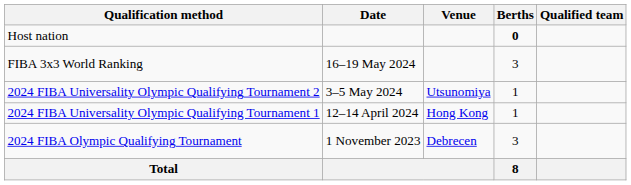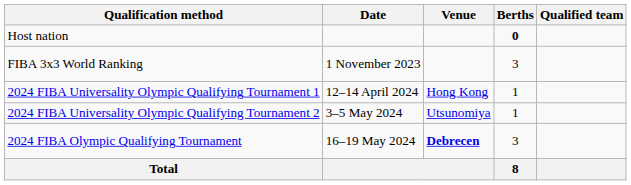 <table class="wikitable">
 <tr>
 <th>Qualification method</th>
 <th>Date</th>
 <th>Venue</th>
 <th>Berths</th>
 <th>Qualified team</th>
 </tr>
 <tr>
 <td>Host nation</td>
 <td></td>
 <td></td>
 <td align=center><strong>0</strong></td>
 <td></td>
 </tr>
 <tr>
 <td>FIBA 3x3 World Ranking</td>
-<td>16–19 May 2024</td>
+<td>1 November 2023</td>
 <td></td>
 <td align=center>3</td>
 <td><br><br></td>
+</tr>
+<tr>
+<td><a href='#'>2024 FIBA Universality Olympic Qualifying Tournament 1</a></td>
+<td>12–14 April 2024</td>
+<td> <a href='#'>Hong Kong</a></td>
+<td align=center>1</td>
+<td></td>
 </tr>
 <tr>
 <td><a href='#'>2024 FIBA Universality Olympic Qualifying Tournament 2</a></td>
 <td>3–5 May 2024</td>
 <td> <a href='#'>Utsunomiya</a></td>
 <td align=center>1</td>
 <td></td>
 </tr>
 <tr>
-<td><a href='#'>2024 FIBA Universality Olympic Qualifying Tournament 1</a></td>
-<td>12–14 April 2024</td>
-<td> <a href='#'>Hong Kong</a></td>
-<td align=center>1</td>
-<td></td>
-</tr>
-<tr>
 <td><a href='#'>2024 FIBA Olympic Qualifying Tournament</a></td>
-<td>1 November 2023</td>
-<td> <a href='#'>Debrecen</a></td>
+<td>16–19 May 2024</td>
+<td><strong> <a href='#'>Debrecen</a></strong></td>
 <td align=center>3</td>
 <td><br><br></td>
 </tr>
 <tr>
 <th>Total</th>
 <th colspan="2"></th>
 <th>8</th>
 <th></th>
 </tr>
 </table>
